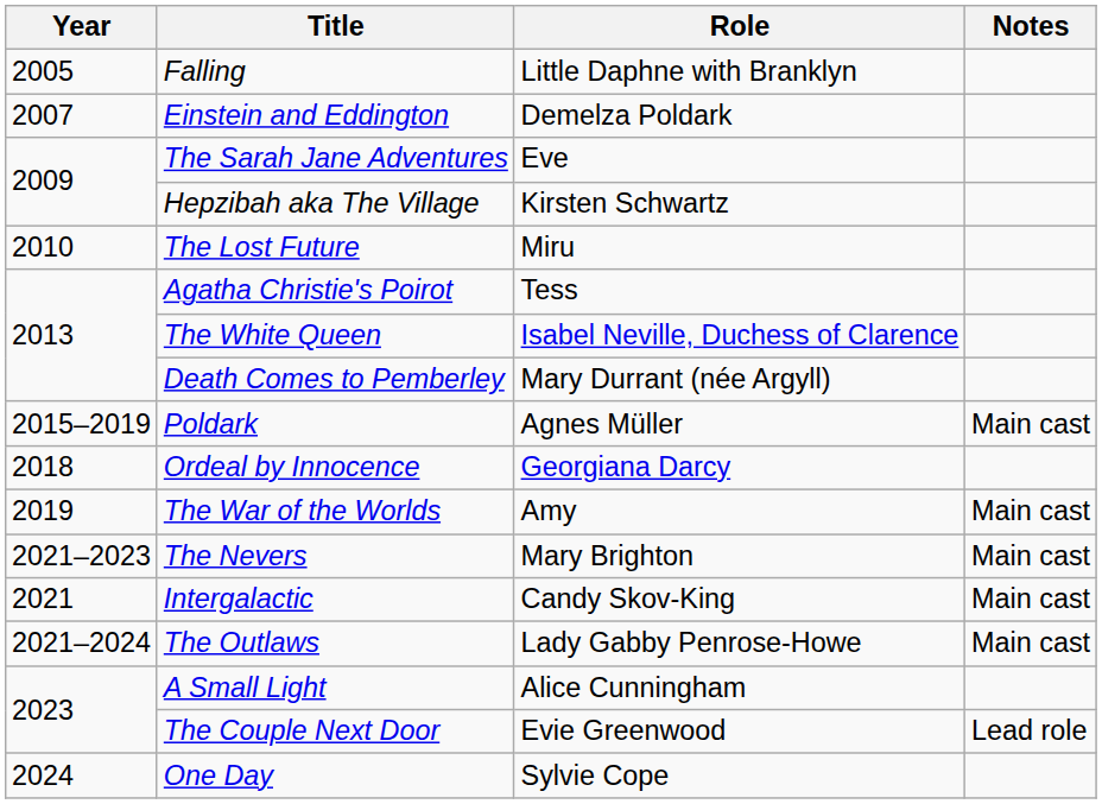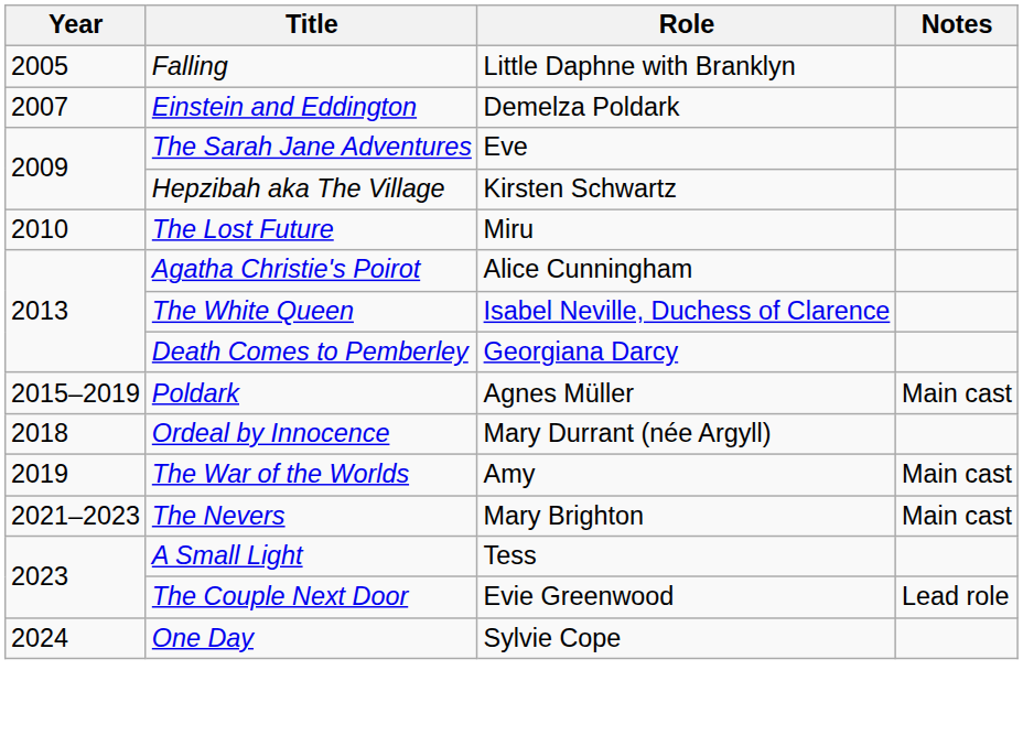 <table class="wikitable sortable">
 <tr>
 <th>Year</th>
 <th>Title</th>
 <th>Role</th>
 <th>Notes</th>
 </tr>
 <tr>
 <td>2005</td>
 <td><em>Falling</em></td>
 <td>Little Daphne with Branklyn</td>
 <td></td>
 </tr>
 <tr>
 <td>2007</td>
 <td><em><a href='#'>Einstein and Eddington</a></em></td>
 <td>Demelza Poldark</td>
 <td></td>
 </tr>
 <tr>
 <td rowspan="2">2009</td>
 <td><em><a href='#'>The Sarah Jane Adventures</a></em></td>
 <td>Eve</td>
 <td></td>
 </tr>
 <tr>
 <td><em>Hepzibah aka The Village</em></td>
 <td>Kirsten Schwartz</td>
 <td></td>
 </tr>
 <tr>
 <td>2010</td>
 <td><em><a href='#'>The Lost Future</a></em></td>
 <td>Miru</td>
 <td></td>
 </tr>
 <tr>
 <td rowspan=3>2013</td>
 <td><em><a href='#'>Agatha Christie's Poirot</a></em></td>
-<td>Tess</td>
+<td>Alice Cunningham</td>
 <td></td>
 </tr>
 <tr>
 <td><em><a href='#'>The White Queen</a></em></td>
 <td><a href='#'>Isabel Neville, Duchess of Clarence</a></td>
 <td></td>
 </tr>
 <tr>
 <td><em><a href='#'>Death Comes to Pemberley</a></em></td>
-<td>Mary Durrant (née Argyll)</td>
+<td><a href='#'>Georgiana Darcy</a></td>
 <td></td>
 </tr>
 <tr>
 <td>2015–2019</td>
 <td><em><a href='#'>Poldark</a></em></td>
 <td>Agnes Müller</td>
 <td>Main cast</td>
 </tr>
 <tr>
 <td>2018</td>
 <td><em><a href='#'>Ordeal by Innocence</a></em></td>
-<td><a href='#'>Georgiana Darcy</a></td>
+<td>Mary Durrant (née Argyll)</td>
 <td></td>
 </tr>
 <tr>
 <td>2019</td>
 <td><em><a href='#'>The War of the Worlds</a></em></td>
 <td>Amy</td>
 <td>Main cast</td>
 </tr>
 <tr>
 <td>2021–2023</td>
 <td><em><a href='#'>The Nevers</a></em></td>
 <td>Mary Brighton</td>
 <td>Main cast</td>
 </tr>
 <tr>
-<td>2021</td>
-<td><em><a href='#'>Intergalactic</a></em></td>
-<td>Candy Skov-King</td>
-<td>Main cast</td>
-</tr>
-<tr>
-<td>2021–2024</td>
-<td><em><a href='#'>The Outlaws</a></em></td>
-<td>Lady Gabby Penrose-Howe</td>
-<td>Main cast</td>
-</tr>
-<tr>
 <td rowspan=2>2023</td>
 <td><em><a href='#'>A Small Light</a></em></td>
-<td>Alice Cunningham</td>
+<td>Tess</td>
 <td></td>
 </tr>
 <tr>
 <td><em><a href='#'>The Couple Next Door</a></em></td>
 <td>Evie Greenwood</td>
 <td>Lead role</td>
 </tr>
 <tr>
 <td>2024</td>
 <td><em><a href='#'>One Day</a></em></td>
 <td>Sylvie Cope</td>
 <td></td>
 </tr>
 </table>
